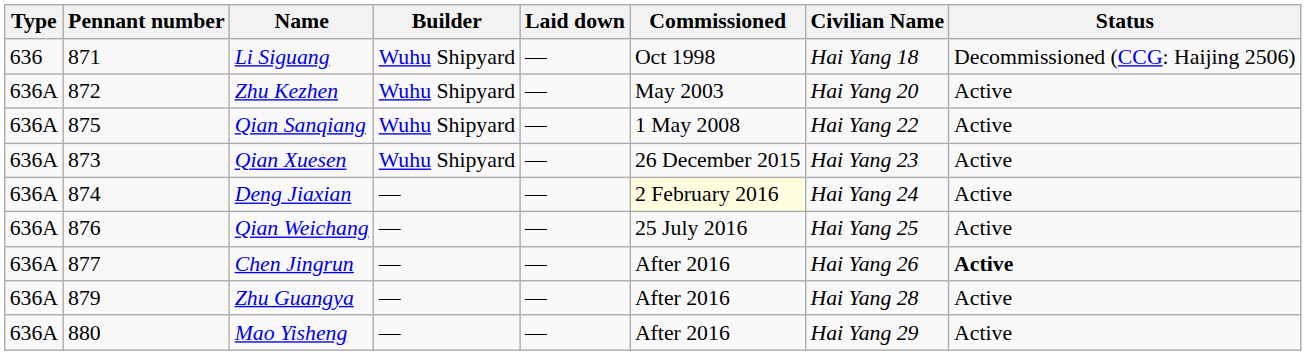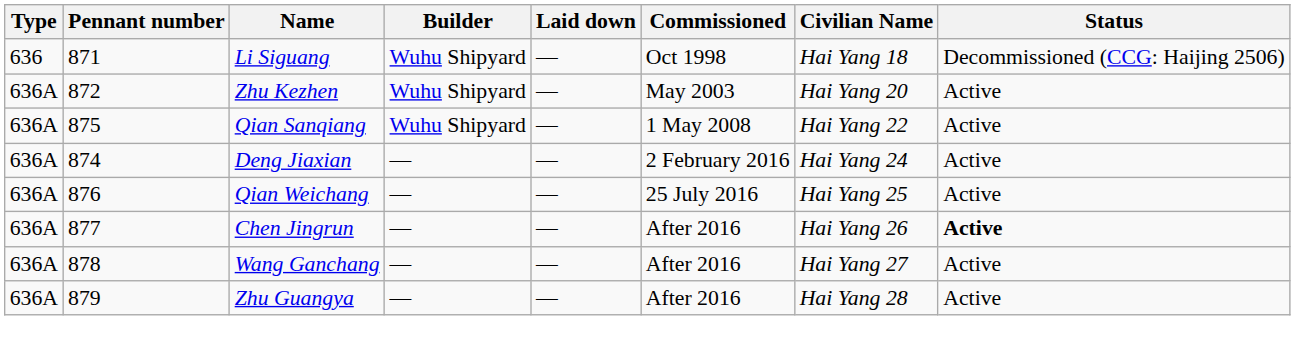 <table class=wikitable>
 <tr>
 <th>Type</th>
 <th>Pennant number</th>
 <th>Name</th>
 <th>Builder</th>
 <th>Laid down</th>
 <th>Commissioned</th>
 <th>Civilian Name</th>
 <th>Status</th>
 </tr>
 <tr>
 <td>636</td>
 <td>871</td>
 <td><em><a href='#'>Li Siguang</a></em></td>
 <td><a href='#'>Wuhu</a> Shipyard</td>
 <td>―</td>
 <td>Oct 1998</td>
 <td><em>Hai Yang 18</em></td>
 <td>Decommissioned (<a href='#'>CCG</a>: Haijing 2506)</td>
 </tr>
 <tr>
 <td>636A</td>
 <td>872</td>
 <td><em><a href='#'>Zhu Kezhen</a></em></td>
 <td><a href='#'>Wuhu</a> Shipyard</td>
 <td>—</td>
 <td>May 2003</td>
 <td><em>Hai Yang 20</em></td>
 <td>Active</td>
 </tr>
 <tr>
 <td>636A</td>
 <td>875</td>
 <td><em><a href='#'>Qian Sanqiang</a></em></td>
 <td><a href='#'>Wuhu</a> Shipyard</td>
 <td>―</td>
 <td>1 May 2008</td>
 <td><em>Hai Yang 22</em></td>
 <td>Active</td>
 </tr>
 <tr>
 <td>636A</td>
-<td>873</td>
-<td><em><a href='#'>Qian Xuesen</a></em></td>
-<td><a href='#'>Wuhu</a> Shipyard</td>
-<td>―</td>
-<td>26 December 2015</td>
-<td><em>Hai Yang 23</em></td>
-<td>Active</td>
-</tr>
-<tr>
-<td>636A</td>
 <td>874</td>
 <td><em><a href='#'>Deng Jiaxian</a></em></td>
 <td>―</td>
 <td>―</td>
-<td style="background: lightyellow;">2 February 2016</td>
+<td>2 February 2016</td>
 <td><em>Hai Yang 24</em></td>
 <td>Active</td>
 </tr>
 <tr>
 <td>636A</td>
 <td>876</td>
 <td><em><a href='#'>Qian Weichang</a></em></td>
 <td>―</td>
 <td>―</td>
 <td>25 July 2016</td>
 <td><em>Hai Yang 25</em></td>
 <td>Active</td>
 </tr>
 <tr>
 <td>636A</td>
 <td>877</td>
 <td><em><a href='#'>Chen Jingrun</a></em></td>
 <td>―</td>
 <td>―</td>
 <td>After 2016</td>
 <td><em>Hai Yang 26</em></td>
 <td><strong>Active</strong></td>
 </tr>
 <tr>
 <td>636A</td>
+<td>878</td>
+<td><em><a href='#'>Wang Ganchang</a></em></td>
+<td>―</td>
+<td>―</td>
+<td>After 2016</td>
+<td><em>Hai Yang 27</em></td>
+<td>Active</td>
+</tr>
+<tr>
+<td>636A</td>
 <td>879</td>
 <td><em><a href='#'>Zhu Guangya</a></em></td>
 <td>―</td>
 <td>―</td>
 <td>After 2016</td>
 <td><em>Hai Yang 28</em></td>
 <td>Active</td>
 </tr>
-<tr>
-<td>636A</td>
-<td>880</td>
-<td><em><a href='#'>Mao Yisheng</a></em></td>
-<td>―</td>
-<td>―</td>
-<td>After 2016</td>
-<td><em>Hai Yang 29</em></td>
-<td>Active</td>
-</tr>
 </table>
